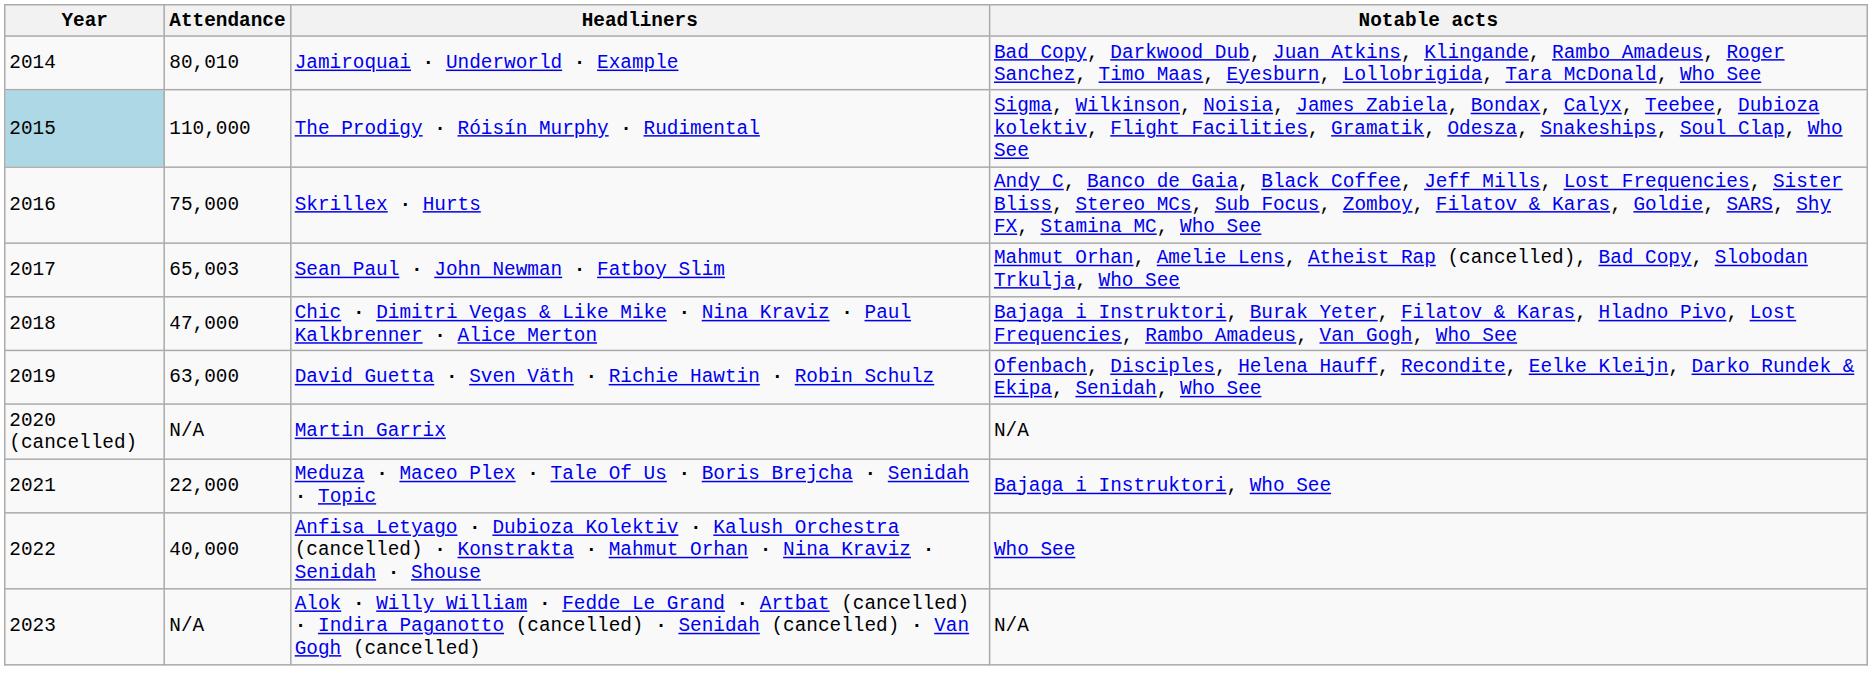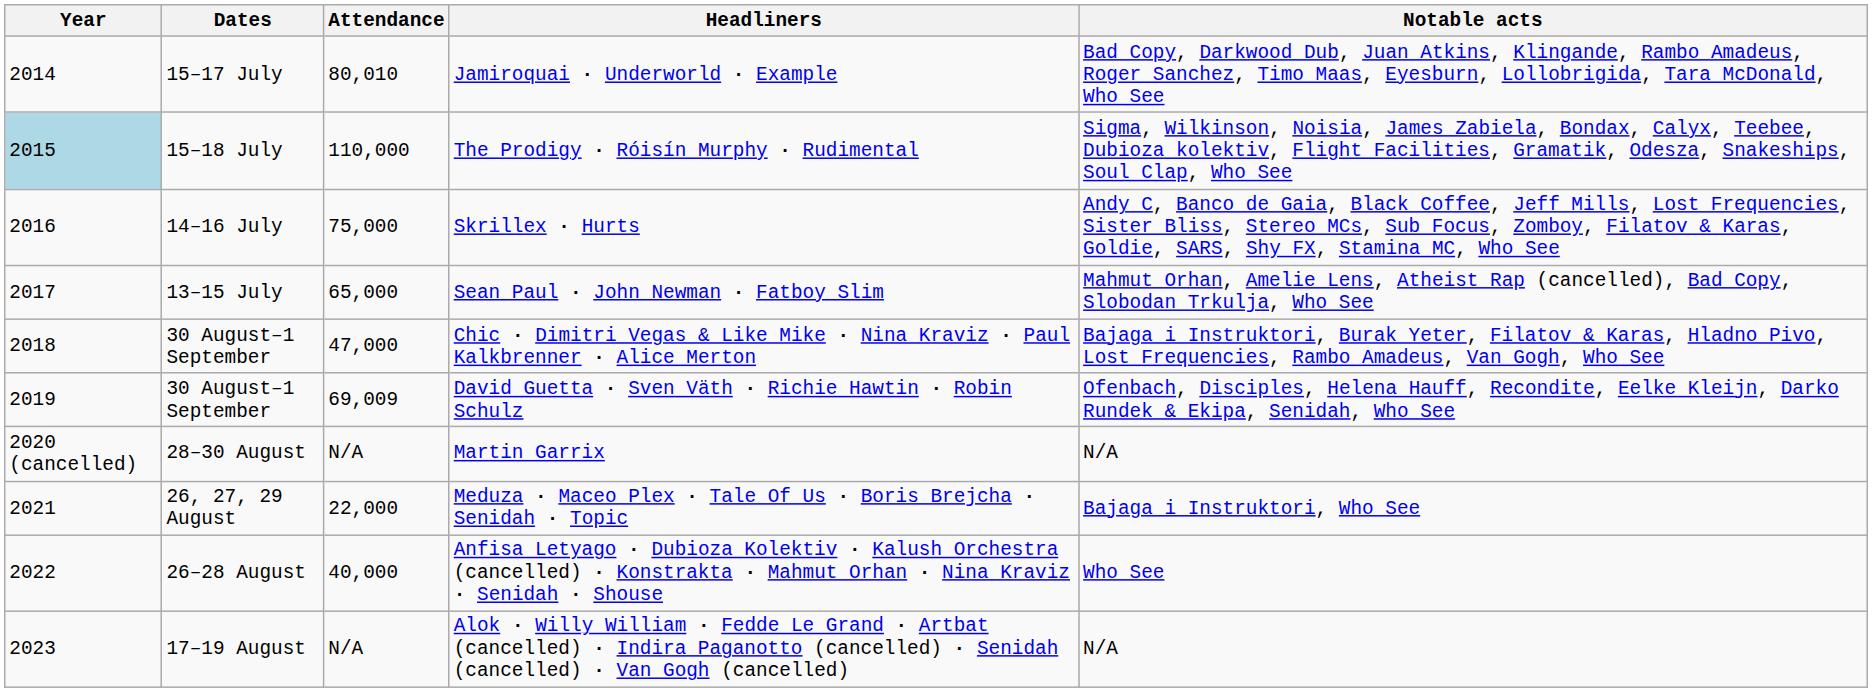 <table class="wikitable sortable">
 <tr>
 <th>Year</th>
+<th>Dates</th>
 <th>Attendance</th>
 <th>Headliners</th>
 <th class="unsortable">Notable acts</th>
 </tr>
 <tr>
 <td>2014</td>
+<td>15–17 July</td>
 <td>80,010</td>
 <td><a href='#'>Jamiroquai</a> <strong>·</strong> <a href='#'>Underworld</a> <strong>·</strong> <a href='#'>Example</a></td>
 <td><a href='#'>Bad Copy</a>, <a href='#'>Darkwood Dub</a>, <a href='#'>Juan Atkins</a>, <a href='#'>Klingande</a>, <a href='#'>Rambo Amadeus</a>, <a href='#'>Roger Sanchez</a>, <a href='#'>Timo Maas</a>, <a href='#'>Eyesburn</a>, <a href='#'>Lollobrigida</a>, <a href='#'>Tara McDonald</a>, <a href='#'>Who See</a></td>
 </tr>
 <tr>
 <td style="background: lightblue;">2015</td>
+<td>15–18 July</td>
 <td>110,000</td>
 <td><a href='#'>The Prodigy</a> <strong>·</strong> <a href='#'>Róisín Murphy</a> <strong>·</strong> <a href='#'>Rudimental</a></td>
 <td><a href='#'>Sigma</a>, <a href='#'>Wilkinson</a>, <a href='#'>Noisia</a>, <a href='#'>James Zabiela</a>, <a href='#'>Bondax</a>, <a href='#'>Calyx</a>, <a href='#'>Teebee</a>, <a href='#'>Dubioza kolektiv</a>, <a href='#'>Flight Facilities</a>, <a href='#'>Gramatik</a>, <a href='#'>Odesza</a>, <a href='#'>Snakeships</a>, <a href='#'>Soul Clap</a>, <a href='#'>Who See</a></td>
 </tr>
 <tr>
 <td>2016</td>
+<td>14–16 July</td>
 <td>75,000</td>
 <td><a href='#'>Skrillex</a> <strong>·</strong> <a href='#'>Hurts</a></td>
 <td><a href='#'>Andy C</a>, <a href='#'>Banco de Gaia</a>, <a href='#'>Black Coffee</a>, <a href='#'>Jeff Mills</a>, <a href='#'>Lost Frequencies</a>, <a href='#'>Sister Bliss</a>, <a href='#'>Stereo MCs</a>, <a href='#'>Sub Focus</a>, <a href='#'>Zomboy</a>, <a href='#'>Filatov & Karas</a>, <a href='#'>Goldie</a>, <a href='#'>SARS</a>, <a href='#'>Shy FX</a>, <a href='#'>Stamina MC</a>, <a href='#'>Who See</a></td>
 </tr>
 <tr>
 <td>2017</td>
-<td>65,003</td>
+<td>13–15 July</td>
+<td>65,000</td>
 <td><a href='#'>Sean Paul</a> <strong>·</strong> <a href='#'>John Newman</a> <strong>·</strong> <a href='#'>Fatboy Slim</a></td>
 <td><a href='#'>Mahmut Orhan</a>, <a href='#'>Amelie Lens</a>, <a href='#'>Atheist Rap</a> (cancelled), <a href='#'>Bad Copy</a>, <a href='#'>Slobodan Trkulja</a>, <a href='#'>Who See</a></td>
 </tr>
 <tr>
 <td>2018</td>
+<td>30 August–1 September</td>
 <td>47,000</td>
 <td><a href='#'>Chic</a> <strong>·</strong> <a href='#'>Dimitri Vegas & Like Mike</a> <strong>·</strong> <a href='#'>Nina Kraviz</a> <strong>·</strong> <a href='#'>Paul Kalkbrenner</a> <strong>·</strong> <a href='#'>Alice Merton</a></td>
 <td><a href='#'>Bajaga i Instruktori</a>, <a href='#'>Burak Yeter</a>, <a href='#'>Filatov & Karas</a>, <a href='#'>Hladno Pivo</a>, <a href='#'>Lost Frequencies</a>, <a href='#'>Rambo Amadeus</a>, <a href='#'>Van Gogh</a>, <a href='#'>Who See</a></td>
 </tr>
 <tr>
 <td>2019</td>
-<td>63,000</td>
+<td>30 August–1 September</td>
+<td>69,009</td>
 <td><a href='#'>David Guetta</a> <strong>·</strong> <a href='#'>Sven Väth</a> <strong>·</strong> <a href='#'>Richie Hawtin</a> <strong>·</strong> <a href='#'>Robin Schulz</a></td>
 <td><a href='#'>Ofenbach</a>, <a href='#'>Disciples</a>, <a href='#'>Helena Hauff</a>, <a href='#'>Recondite</a>, <a href='#'>Eelke Kleijn</a>, <a href='#'>Darko Rundek & Ekipa</a>, <a href='#'>Senidah</a>, <a href='#'>Who See</a></td>
 </tr>
 <tr>
 <td>2020 (cancelled)</td>
+<td>28–30 August</td>
 <td>N/A</td>
 <td><a href='#'>Martin Garrix</a></td>
 <td>N/A</td>
 </tr>
 <tr>
 <td>2021</td>
+<td>26, 27, 29 August</td>
 <td>22,000</td>
 <td><a href='#'>Meduza</a> <strong>·</strong> <a href='#'>Maceo Plex</a> <strong>·</strong> <a href='#'>Tale Of Us</a> <strong>·</strong> <a href='#'>Boris Brejcha</a> <strong>·</strong> <a href='#'>Senidah</a> <strong>·</strong> <a href='#'>Topic</a></td>
 <td><a href='#'>Bajaga i Instruktori</a>, <a href='#'>Who See</a></td>
 </tr>
 <tr>
 <td>2022</td>
+<td>26–28 August</td>
 <td>40,000</td>
 <td><a href='#'>Anfisa Letyago</a> <strong>·</strong> <a href='#'>Dubioza Kolektiv</a> <strong>·</strong> <a href='#'>Kalush Orchestra</a> (cancelled) <strong>·</strong> <a href='#'>Konstrakta</a> <strong>·</strong> <a href='#'>Mahmut Orhan</a> <strong>·</strong> <a href='#'>Nina Kraviz</a> <strong>·</strong> <a href='#'>Senidah</a> <strong>·</strong> <a href='#'>Shouse</a></td>
 <td><a href='#'>Who See</a></td>
 </tr>
 <tr>
 <td>2023</td>
+<td>17–19 August</td>
 <td>N/A</td>
 <td><a href='#'>Alok</a> <strong>·</strong> <a href='#'>Willy William</a> <strong>·</strong> <a href='#'>Fedde Le Grand</a> <strong>·</strong> <a href='#'>Artbat</a> (cancelled) <strong>·</strong> <a href='#'>Indira Paganotto</a> (cancelled) <strong>·</strong> <a href='#'>Senidah</a> (cancelled) <strong>·</strong> <a href='#'>Van Gogh</a> (cancelled)</td>
 <td>N/A</td>
 </tr>
 </table>
